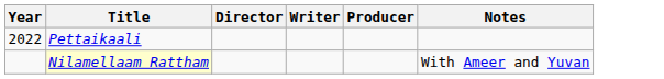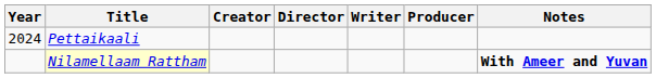 <table class="wikitable sortable">
 <tr>
 <th>Year</th>
 <th>Title</th>
+<th>Creator</th>
 <th>Director</th>
 <th>Writer</th>
 <th>Producer</th>
 <th>Notes</th>
 </tr>
 <tr>
-<td>2022</td>
+<td>2024</td>
 <td><em><a href='#'>Pettaikaali</a></em></td>
+<td></td>
 <td></td>
 <td></td>
 <td></td>
 <td></td>
 </tr>
 <tr>
 <td></td>
 <td style="background:#ffc;"><em><a href='#'>Nilamellaam Rattham</a></em></td>
 <td></td>
 <td></td>
 <td></td>
-<td>With <a href='#'>Ameer</a> and <a href='#'>Yuvan</a></td>
+<td></td>
+<td><strong>With <a href='#'>Ameer</a> and <a href='#'>Yuvan</a></strong></td>
 </tr>
 </table>
